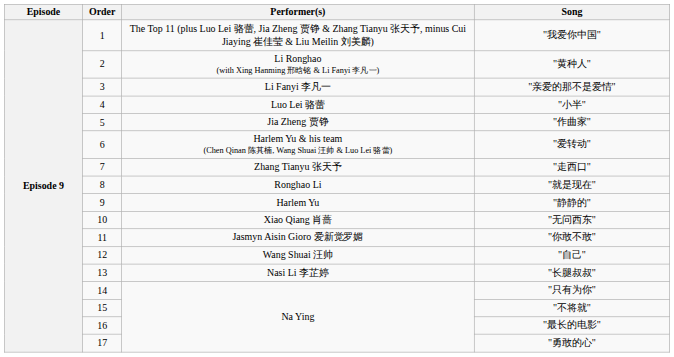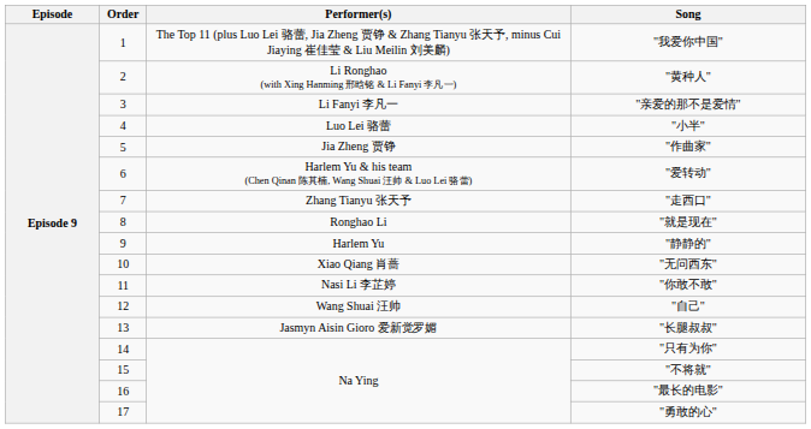 <table class="wikitable" style="text-align:center; width:85%;">
 <tr>
 <th style="width:10%;">Episode</th>
 <th style="width:5%;">Order</th>
 <th style="width:45%;">Performer(s)</th>
 <th style="width:25%;">Song</th>
 </tr>
 <tr>
 <th rowspan="17" scope="row">Episode 9<br><small></small></th>
 <td>1</td>
 <td>The Top 11 (plus Luo Lei 骆蕾, Jia Zheng 贾铮 & Zhang Tianyu 张天予, minus Cui Jiaying 崔佳莹 & Liu Meilin 刘美麟)</td>
 <td>"我爱你中国"</td>
 </tr>
 <tr>
 <td>2</td>
 <td>Li Ronghao<br><small>(with Xing Hanming 邢晗铭 & Li Fanyi 李凡一)</small></td>
 <td>"黄种人"</td>
 </tr>
 <tr>
 <td>3</td>
 <td>Li Fanyi 李凡一</td>
 <td>"亲爱的那不是爱情"</td>
 </tr>
 <tr>
 <td>4</td>
 <td>Luo Lei 骆蕾</td>
 <td>"小半"</td>
 </tr>
 <tr>
 <td>5</td>
 <td>Jia Zheng 贾铮</td>
 <td>"作曲家"</td>
 </tr>
 <tr>
 <td>6</td>
 <td>Harlem Yu & his team<br><small>(Chen Qinan 陈其楠, Wang Shuai 汪帅 & Luo Lei 骆蕾)</small></td>
 <td>"爱转动"</td>
 </tr>
 <tr>
 <td>7</td>
 <td>Zhang Tianyu 张天予</td>
 <td>"走西口"</td>
 </tr>
 <tr>
 <td>8</td>
 <td>Ronghao Li</td>
 <td>"就是现在"</td>
 </tr>
 <tr>
 <td>9</td>
 <td>Harlem Yu</td>
 <td>"静静的"</td>
 </tr>
 <tr>
 <td>10</td>
 <td>Xiao Qiang 肖蔷</td>
 <td>"无问西东"</td>
 </tr>
 <tr>
 <td>11</td>
-<td>Jasmyn Aisin Gioro 爱新觉罗媚</td>
+<td>Nasi Li 李芷婷</td>
 <td>"你敢不敢"</td>
 </tr>
 <tr>
 <td>12</td>
 <td>Wang Shuai 汪帅</td>
 <td>"自己"</td>
 </tr>
 <tr>
 <td>13</td>
-<td>Nasi Li 李芷婷</td>
+<td>Jasmyn Aisin Gioro 爱新觉罗媚</td>
 <td>"长腿叔叔"</td>
 </tr>
 <tr>
 <td>14</td>
 <td rowspan="4">Na Ying</td>
 <td>"只有为你"</td>
 </tr>
 <tr>
 <td>15</td>
 <td>"不将就"</td>
 </tr>
 <tr>
 <td>16</td>
 <td>"最长的电影"</td>
 </tr>
 <tr>
 <td>17</td>
 <td>"勇敢的心"</td>
 </tr>
 </table>
